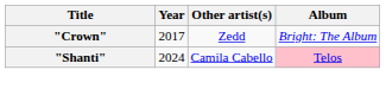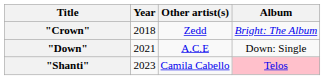 <table class="wikitable plainrowheaders" style="text-align:center;">
 <tr>
 <th scope="col" style="width:11em;">Title</th>
 <th scope="col">Year</th>
 <th scope="col">Other artist(s)</th>
 <th scope="col">Album</th>
 </tr>
 <tr>
 <th scope="row">"Crown"</th>
-<td>2017</td>
+<td>2018</td>
 <td><a href='#'>Zedd</a></td>
 <td><em><a href='#'>Bright: The Album</a></em></td>
 </tr>
 <tr>
+<th scope="row">"Down"</th>
+<td>2021</td>
+<td><a href='#'>A.C.E</a></td>
+<td>Down: Single</td>
+</tr>
+<tr>
 <th scope="row">"Shanti"</th>
-<td>2024</td>
+<td>2023</td>
 <td><a href='#'>Camila Cabello</a></td>
 <td style="background: pink;"><a href='#'>Telos</a></td>
 </tr>
 </table>
